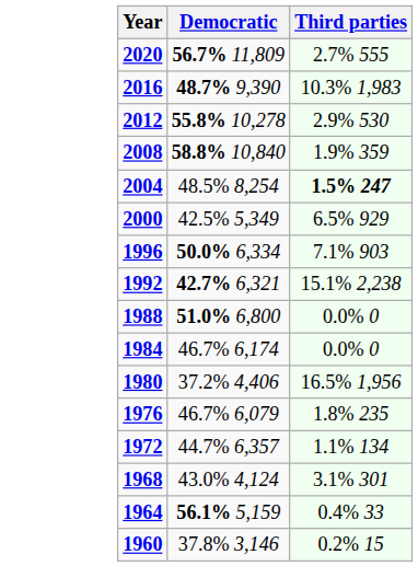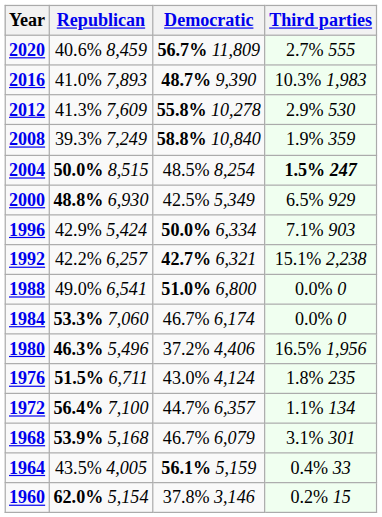 <table class="wikitable" style="float:right; font-size:95%;">
 <tr bgcolor=lightgrey>
 <th>Year</th>
+<th><a href='#'>Republican</a></th>
 <th><a href='#'>Democratic</a></th>
 <th><a href='#'>Third parties</a></th>
 </tr>
 <tr>
 <td style="text-align:center;" ><strong><a href='#'>2020</a></strong></td>
+<td style="text-align:center;" >40.6% <em>8,459</em></td>
 <td style="text-align:center;" ><strong>56.7%</strong> <em>11,809</em></td>
 <td style="text-align:center; background:honeyDew;">2.7% <em>555</em></td>
 </tr>
 <tr>
 <td style="text-align:center;" ><strong><a href='#'>2016</a></strong></td>
+<td style="text-align:center;" >41.0% <em>7,893</em></td>
 <td style="text-align:center;" ><strong>48.7%</strong> <em>9,390</em></td>
 <td style="text-align:center; background:honeyDew;">10.3% <em>1,983</em></td>
 </tr>
 <tr>
 <td style="text-align:center;" ><strong><a href='#'>2012</a></strong></td>
+<td style="text-align:center;" >41.3% <em>7,609</em></td>
 <td style="text-align:center;" ><strong>55.8%</strong> <em>10,278</em></td>
 <td style="text-align:center; background:honeyDew;">2.9% <em>530</em></td>
 </tr>
 <tr>
 <td style="text-align:center;" ><strong><a href='#'>2008</a></strong></td>
+<td style="text-align:center;" >39.3% <em>7,249</em></td>
 <td style="text-align:center;" ><strong>58.8%</strong> <em>10,840</em></td>
 <td style="text-align:center; background:honeyDew;">1.9% <em>359</em></td>
 </tr>
 <tr>
 <td style="text-align:center;" ><strong><a href='#'>2004</a></strong></td>
+<td style="text-align:center;" ><strong>50.0%</strong> <em>8,515</em></td>
 <td style="text-align:center;" >48.5% <em>8,254</em></td>
 <td style="text-align:center; background:honeyDew;"><strong>1.5% <em>247</em></strong></td>
 </tr>
 <tr>
 <td style="text-align:center;" ><strong><a href='#'>2000</a></strong></td>
+<td style="text-align:center;" ><strong>48.8%</strong> <em>6,930</em></td>
 <td style="text-align:center;" >42.5% <em>5,349</em></td>
 <td style="text-align:center; background:honeyDew;">6.5% <em>929</em></td>
 </tr>
 <tr>
 <td style="text-align:center;" ><strong><a href='#'>1996</a></strong></td>
+<td style="text-align:center;" >42.9% <em>5,424</em></td>
 <td style="text-align:center;" ><strong>50.0%</strong> <em>6,334</em></td>
 <td style="text-align:center; background:honeyDew;">7.1% <em>903</em></td>
 </tr>
 <tr>
 <td style="text-align:center;" ><strong><a href='#'>1992</a></strong></td>
+<td style="text-align:center;" >42.2% <em>6,257</em></td>
 <td style="text-align:center;" ><strong>42.7%</strong> <em>6,321</em></td>
 <td style="text-align:center; background:honeyDew;">15.1% <em>2,238</em></td>
 </tr>
 <tr>
 <td style="text-align:center;" ><strong><a href='#'>1988</a></strong></td>
+<td style="text-align:center;" >49.0% <em>6,541</em></td>
 <td style="text-align:center;" ><strong>51.0%</strong> <em>6,800</em></td>
 <td style="text-align:center; background:honeyDew;">0.0% <em>0</em></td>
 </tr>
 <tr>
 <td style="text-align:center;" ><strong><a href='#'>1984</a></strong></td>
+<td style="text-align:center;" ><strong>53.3%</strong> <em>7,060</em></td>
 <td style="text-align:center;" >46.7% <em>6,174</em></td>
 <td style="text-align:center; background:honeyDew;">0.0% <em>0</em></td>
 </tr>
 <tr>
 <td style="text-align:center;" ><strong><a href='#'>1980</a></strong></td>
+<td style="text-align:center;" ><strong>46.3%</strong> <em>5,496</em></td>
 <td style="text-align:center;" >37.2% <em>4,406</em></td>
 <td style="text-align:center; background:honeyDew;">16.5% <em>1,956</em></td>
 </tr>
 <tr>
 <td style="text-align:center;" ><strong><a href='#'>1976</a></strong></td>
-<td style="text-align:center;" >46.7% <em>6,079</em></td>
+<td style="text-align:center;" ><strong>51.5%</strong> <em>6,711</em></td>
+<td style="text-align:center;" >43.0% <em>4,124</em></td>
 <td style="text-align:center; background:honeyDew;">1.8% <em>235</em></td>
 </tr>
 <tr>
 <td style="text-align:center;" ><strong><a href='#'>1972</a></strong></td>
+<td style="text-align:center;" ><strong>56.4%</strong> <em>7,100</em></td>
 <td style="text-align:center;" >44.7% <em>6,357</em></td>
 <td style="text-align:center; background:honeyDew;">1.1% <em>134</em></td>
 </tr>
 <tr>
 <td style="text-align:center;" ><strong><a href='#'>1968</a></strong></td>
-<td style="text-align:center;" >43.0% <em>4,124</em></td>
+<td style="text-align:center;" ><strong>53.9%</strong> <em>5,168</em></td>
+<td style="text-align:center;" >46.7% <em>6,079</em></td>
 <td style="text-align:center; background:honeyDew;">3.1% <em>301</em></td>
 </tr>
 <tr>
 <td style="text-align:center;" ><strong><a href='#'>1964</a></strong></td>
+<td style="text-align:center;" >43.5% <em>4,005</em></td>
 <td style="text-align:center;" ><strong>56.1%</strong> <em>5,159</em></td>
 <td style="text-align:center; background:honeyDew;">0.4% <em>33</em></td>
 </tr>
 <tr>
 <td style="text-align:center;" ><strong><a href='#'>1960</a></strong></td>
+<td style="text-align:center;" ><strong>62.0%</strong> <em>5,154</em></td>
 <td style="text-align:center;" >37.8% <em>3,146</em></td>
 <td style="text-align:center; background:honeyDew;">0.2% <em>15</em></td>
 </tr>
 </table>
